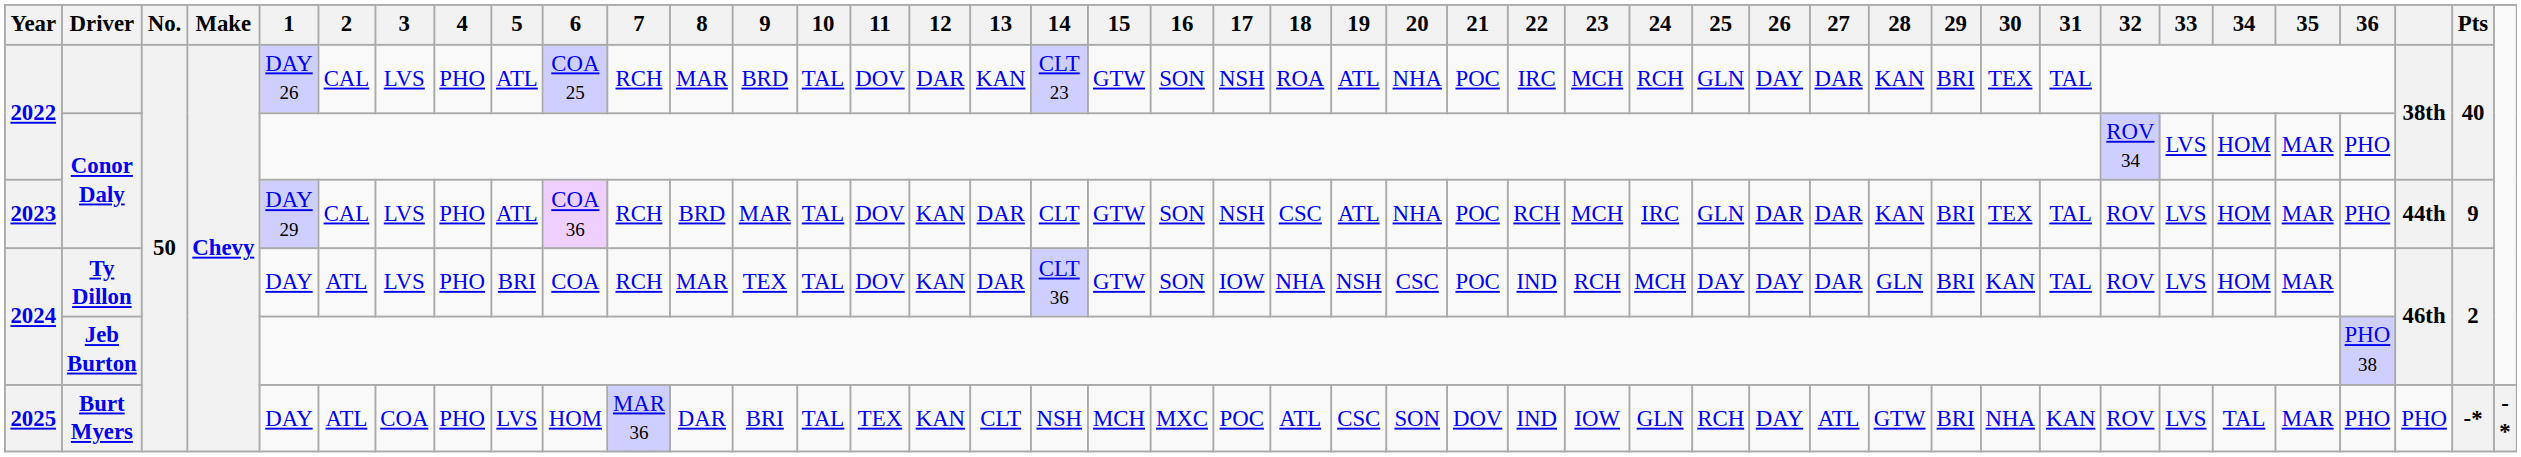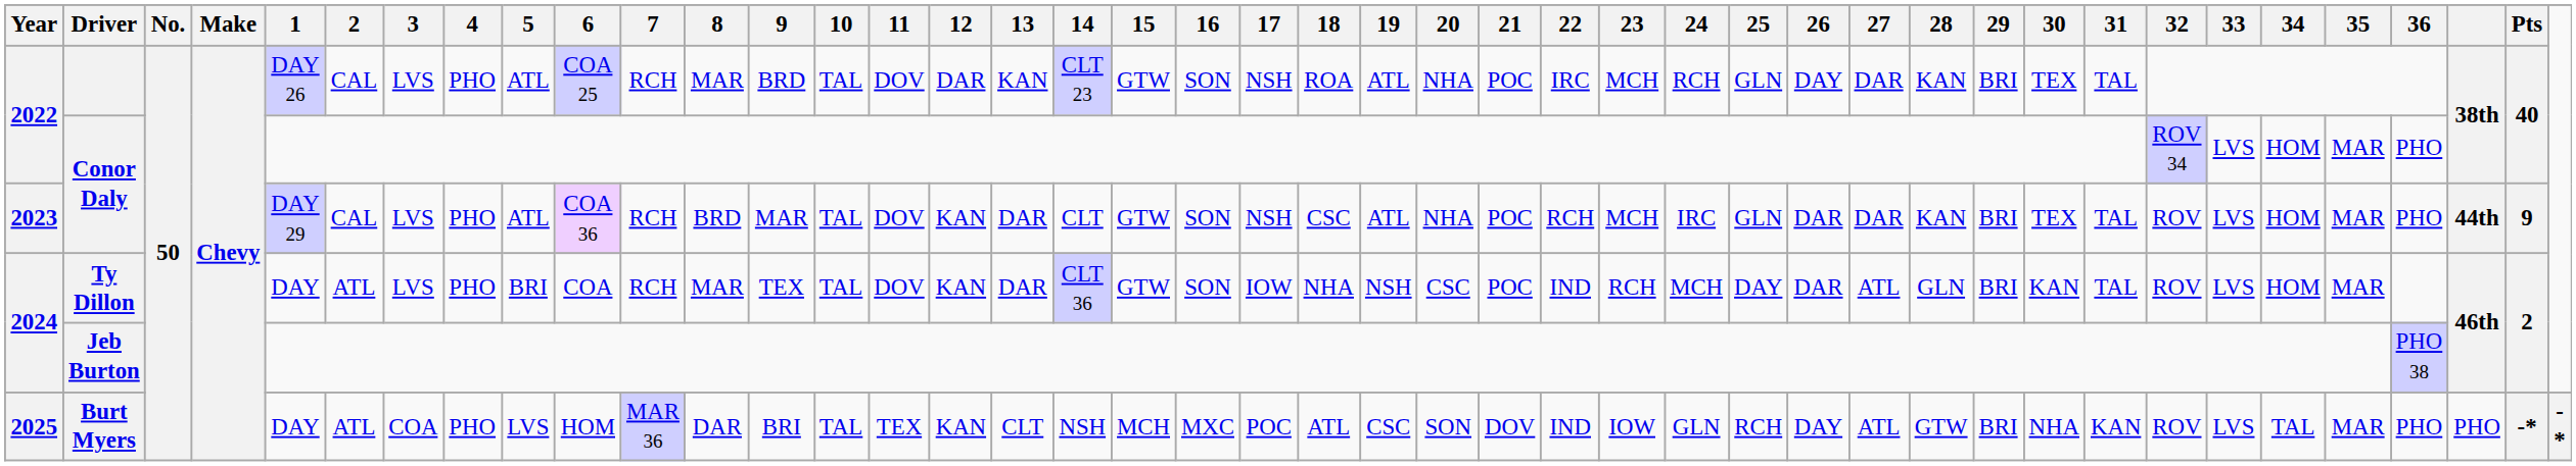 <table class="wikitable" style="text-align:center; font-size:75%">
 <tr>
 <th>Year</th>
 <th>Driver</th>
 <th>No.</th>
 <th>Make</th>
 <th>1</th>
 <th>2</th>
 <th>3</th>
 <th>4</th>
 <th>5</th>
 <th>6</th>
 <th>7</th>
 <th>8</th>
 <th>9</th>
 <th>10</th>
 <th>11</th>
 <th>12</th>
 <th>13</th>
 <th>14</th>
 <th>15</th>
 <th>16</th>
 <th>17</th>
 <th>18</th>
 <th>19</th>
 <th>20</th>
 <th>21</th>
 <th>22</th>
 <th>23</th>
 <th>24</th>
 <th>25</th>
 <th>26</th>
 <th>27</th>
 <th>28</th>
 <th>29</th>
 <th>30</th>
 <th>31</th>
 <th>32</th>
 <th>33</th>
 <th>34</th>
 <th>35</th>
 <th>36</th>
 <th></th>
 <th>Pts</th>
 </tr>
 <tr>
 <th rowspan="2"><a href='#'>2022</a></th>
 <th rowspan=1></th>
 <th rowspan="6">50</th>
 <th rowspan="6"><a href='#'>Chevy</a></th>
 <td style="background:#CFCFFF;"><a href='#'>DAY</a><br><small>26</small></td>
 <td><a href='#'>CAL</a></td>
 <td><a href='#'>LVS</a></td>
 <td><a href='#'>PHO</a></td>
 <td><a href='#'>ATL</a></td>
 <td style="background:#CFCFFF;"><a href='#'>COA</a> <br><small>25</small></td>
 <td><a href='#'>RCH</a></td>
 <td><a href='#'>MAR</a></td>
 <td><a href='#'>BRD</a></td>
 <td><a href='#'>TAL</a></td>
 <td><a href='#'>DOV</a></td>
 <td><a href='#'>DAR</a></td>
 <td><a href='#'>KAN</a></td>
 <td style="background:#CFCFFF;"><a href='#'>CLT</a><br><small>23</small></td>
 <td><a href='#'>GTW</a></td>
 <td><a href='#'>SON</a></td>
 <td><a href='#'>NSH</a></td>
 <td><a href='#'>ROA</a></td>
 <td><a href='#'>ATL</a></td>
 <td><a href='#'>NHA</a></td>
 <td><a href='#'>POC</a></td>
 <td><a href='#'>IRC</a></td>
 <td><a href='#'>MCH</a></td>
 <td><a href='#'>RCH</a></td>
 <td><a href='#'>GLN</a></td>
 <td><a href='#'>DAY</a></td>
 <td><a href='#'>DAR</a></td>
 <td><a href='#'>KAN</a></td>
 <td><a href='#'>BRI</a></td>
 <td><a href='#'>TEX</a></td>
 <td><a href='#'>TAL</a></td>
 <td colspan="5"></td>
 <th rowspan="2">38th</th>
 <th rowspan="2">40</th>
 </tr>
 <tr>
 <th rowspan="2"><a href='#'>Conor Daly</a></th>
 <td colspan="31"></td>
 <td style="background:#CFCFFF;"><a href='#'>ROV</a><br><small>34</small></td>
 <td><a href='#'>LVS</a></td>
 <td><a href='#'>HOM</a></td>
 <td><a href='#'>MAR</a></td>
 <td><a href='#'>PHO</a></td>
 </tr>
 <tr>
 <th><a href='#'>2023</a></th>
 <td style="background:#CFCFFF;"><a href='#'>DAY</a><br><small>29</small></td>
 <td><a href='#'>CAL</a></td>
 <td><a href='#'>LVS</a></td>
 <td><a href='#'>PHO</a></td>
 <td><a href='#'>ATL</a></td>
 <td style="background:#EFCFFF;"><a href='#'>COA</a><br><small>36</small></td>
 <td><a href='#'>RCH</a></td>
 <td><a href='#'>BRD</a></td>
 <td><a href='#'>MAR</a></td>
 <td><a href='#'>TAL</a></td>
 <td><a href='#'>DOV</a></td>
 <td><a href='#'>KAN</a></td>
 <td><a href='#'>DAR</a></td>
 <td><a href='#'>CLT</a></td>
 <td><a href='#'>GTW</a></td>
 <td><a href='#'>SON</a></td>
 <td><a href='#'>NSH</a></td>
 <td><a href='#'>CSC</a></td>
 <td><a href='#'>ATL</a></td>
 <td><a href='#'>NHA</a></td>
 <td><a href='#'>POC</a></td>
 <td><a href='#'>RCH</a></td>
 <td><a href='#'>MCH</a></td>
 <td><a href='#'>IRC</a></td>
 <td><a href='#'>GLN</a></td>
 <td><a href='#'>DAR</a></td>
 <td><a href='#'>DAR</a></td>
 <td><a href='#'>KAN</a></td>
 <td><a href='#'>BRI</a></td>
 <td><a href='#'>TEX</a></td>
 <td><a href='#'>TAL</a></td>
 <td><a href='#'>ROV</a></td>
 <td><a href='#'>LVS</a></td>
 <td><a href='#'>HOM</a></td>
 <td><a href='#'>MAR</a></td>
 <td><a href='#'>PHO</a></td>
 <th>44th</th>
 <th>9</th>
 </tr>
 <tr>
 <th rowspan=2><a href='#'>2024</a></th>
 <th><a href='#'>Ty Dillon</a></th>
 <td><a href='#'>DAY</a></td>
 <td><a href='#'>ATL</a></td>
 <td><a href='#'>LVS</a></td>
 <td><a href='#'>PHO</a></td>
 <td><a href='#'>BRI</a></td>
 <td><a href='#'>COA</a></td>
 <td><a href='#'>RCH</a></td>
 <td><a href='#'>MAR</a></td>
 <td><a href='#'>TEX</a></td>
 <td><a href='#'>TAL</a></td>
 <td><a href='#'>DOV</a></td>
 <td><a href='#'>KAN</a></td>
 <td><a href='#'>DAR</a></td>
 <td style="background:#CFCFFF;"><a href='#'>CLT</a><br><small>36</small></td>
 <td><a href='#'>GTW</a></td>
 <td><a href='#'>SON</a></td>
 <td><a href='#'>IOW</a></td>
 <td><a href='#'>NHA</a></td>
 <td><a href='#'>NSH</a></td>
 <td><a href='#'>CSC</a></td>
 <td><a href='#'>POC</a></td>
 <td><a href='#'>IND</a></td>
 <td><a href='#'>RCH</a></td>
 <td><a href='#'>MCH</a></td>
 <td><a href='#'>DAY</a></td>
-<td><a href='#'>DAY</a></td>
 <td><a href='#'>DAR</a></td>
+<td><a href='#'>ATL</a></td>
 <td><a href='#'>GLN</a></td>
 <td><a href='#'>BRI</a></td>
 <td><a href='#'>KAN</a></td>
 <td><a href='#'>TAL</a></td>
 <td><a href='#'>ROV</a></td>
 <td><a href='#'>LVS</a></td>
 <td><a href='#'>HOM</a></td>
 <td><a href='#'>MAR</a></td>
 <td></td>
 <th rowspan=2>46th</th>
 <th rowspan=2>2</th>
 </tr>
 <tr>
 <th><a href='#'>Jeb Burton</a></th>
 <td colspan=35></td>
 <td style="background:#CFCFFF;"><a href='#'>PHO</a><br><small>38</small></td>
 </tr>
 <tr>
 <th><a href='#'>2025</a></th>
 <th><a href='#'>Burt Myers</a></th>
 <td><a href='#'>DAY</a></td>
 <td><a href='#'>ATL</a></td>
 <td><a href='#'>COA</a></td>
 <td><a href='#'>PHO</a></td>
 <td><a href='#'>LVS</a></td>
 <td><a href='#'>HOM</a></td>
 <td style="background:#CFCFFF;"><a href='#'>MAR</a><br><small>36</small></td>
 <td><a href='#'>DAR</a></td>
 <td><a href='#'>BRI</a></td>
 <td><a href='#'>TAL</a></td>
 <td><a href='#'>TEX</a></td>
 <td><a href='#'>KAN</a></td>
 <td><a href='#'>CLT</a></td>
 <td><a href='#'>NSH</a></td>
 <td><a href='#'>MCH</a></td>
 <td><a href='#'>MXC</a></td>
 <td><a href='#'>POC</a></td>
 <td><a href='#'>ATL</a></td>
 <td><a href='#'>CSC</a></td>
 <td><a href='#'>SON</a></td>
 <td><a href='#'>DOV</a></td>
 <td><a href='#'>IND</a></td>
 <td><a href='#'>IOW</a></td>
 <td><a href='#'>GLN</a></td>
 <td><a href='#'>RCH</a></td>
 <td><a href='#'>DAY</a></td>
 <td><a href='#'>ATL</a></td>
 <td><a href='#'>GTW</a></td>
 <td><a href='#'>BRI</a></td>
 <td><a href='#'>NHA</a></td>
 <td><a href='#'>KAN</a></td>
 <td><a href='#'>ROV</a></td>
 <td><a href='#'>LVS</a></td>
 <td><a href='#'>TAL</a></td>
 <td><a href='#'>MAR</a></td>
 <td><a href='#'>PHO</a></td>
 <td><a href='#'>PHO</a></td>
 <th>-*</th>
 <th>-*</th>
 </tr>
 </table>
